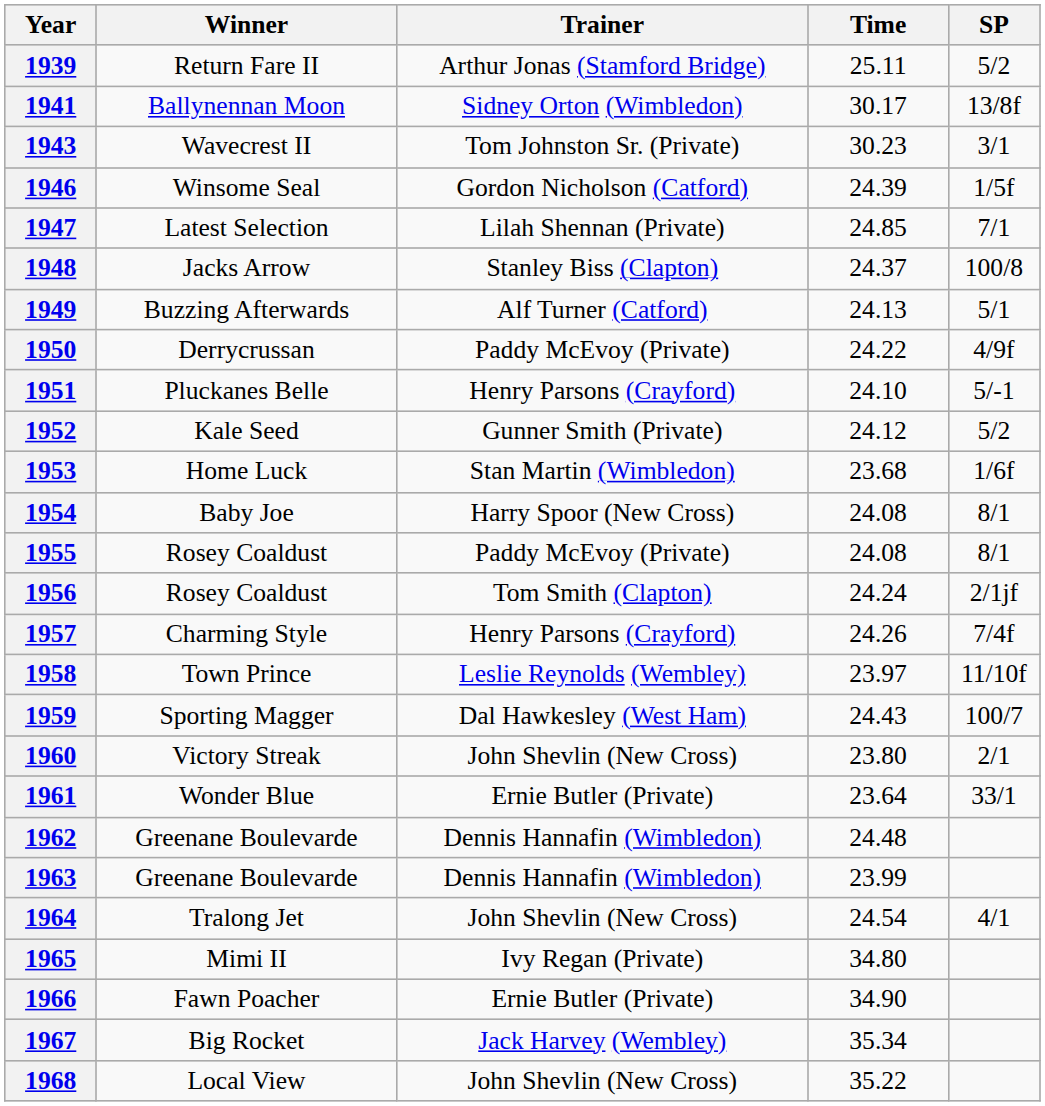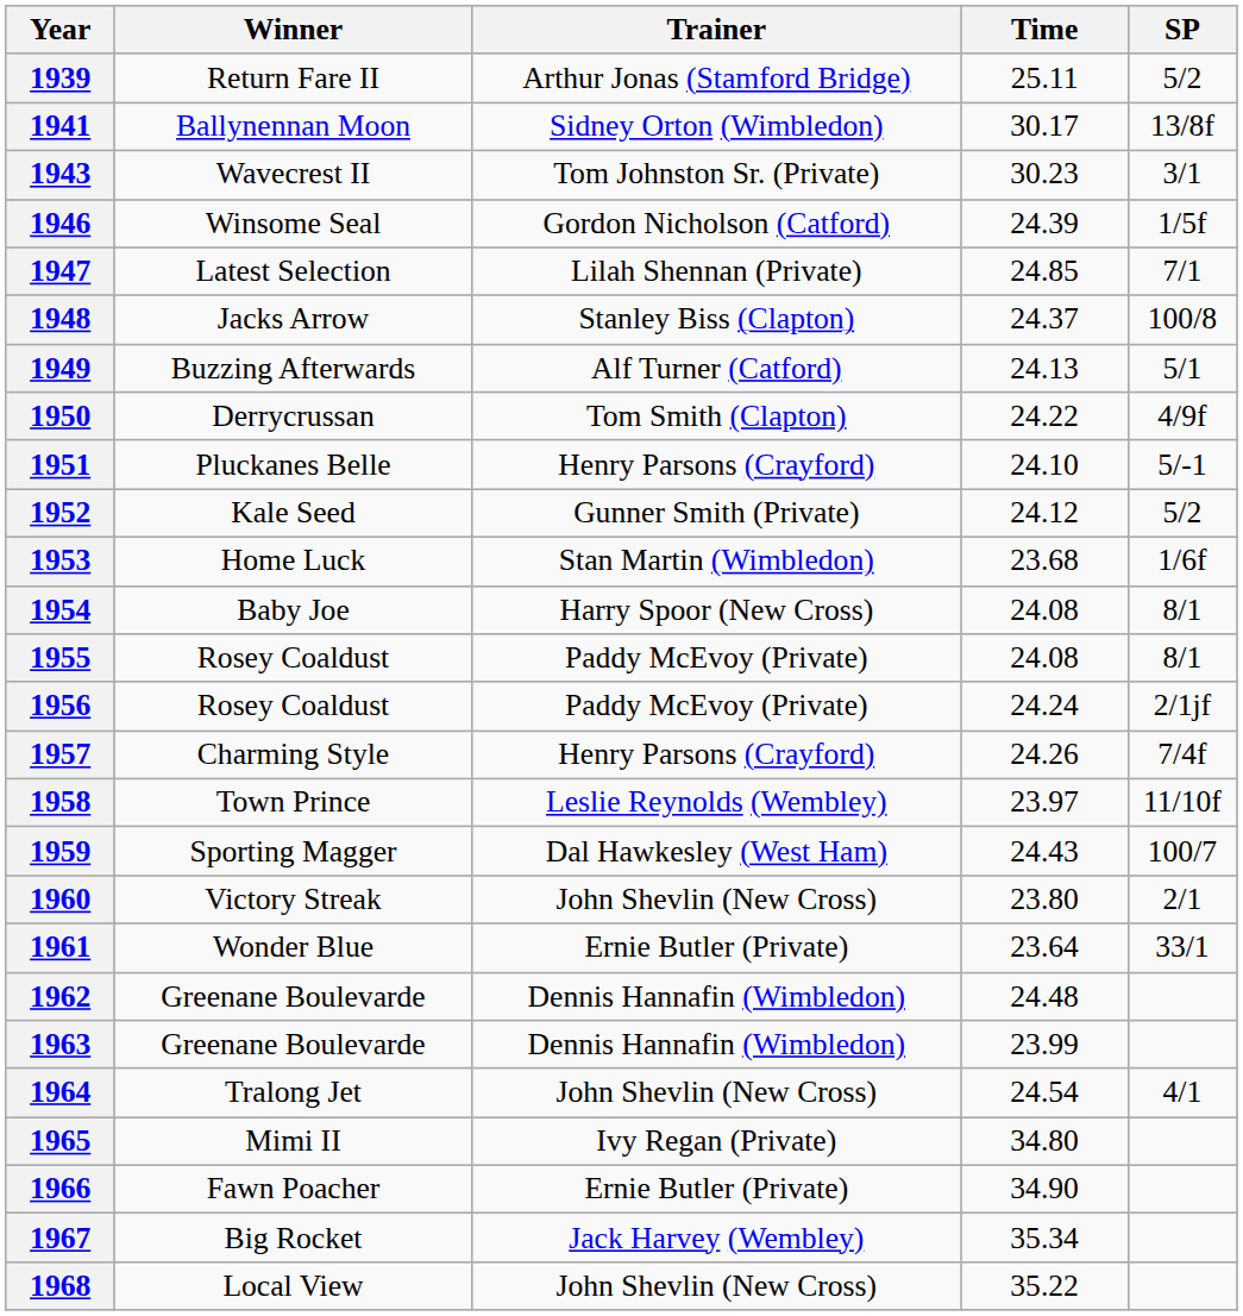 <table class="wikitable" style="text-align:center">
 <tr>
 <th width=50>Year</th>
 <th width=180>Winner</th>
 <th width=250>Trainer</th>
 <th width=80>Time</th>
 <th width=50>SP</th>
 </tr>
 <tr>
 <th><a href='#'>1939</a></th>
 <td>Return Fare II</td>
 <td>Arthur Jonas <a href='#'>(Stamford Bridge)</a></td>
 <td>25.11</td>
 <td>5/2</td>
 </tr>
 <tr>
 <th><a href='#'>1941</a></th>
 <td><a href='#'>Ballynennan Moon</a></td>
 <td><a href='#'>Sidney Orton</a> <a href='#'>(Wimbledon)</a></td>
 <td>30.17</td>
 <td>13/8f</td>
 </tr>
 <tr>
 <th><a href='#'>1943</a></th>
 <td>Wavecrest II</td>
 <td>Tom Johnston Sr. (Private)</td>
 <td>30.23</td>
 <td>3/1</td>
 </tr>
 <tr>
 <th><a href='#'>1946</a></th>
 <td>Winsome Seal</td>
 <td>Gordon Nicholson <a href='#'>(Catford)</a></td>
 <td>24.39</td>
 <td>1/5f</td>
 </tr>
 <tr>
 <th><a href='#'>1947</a></th>
 <td>Latest Selection</td>
 <td>Lilah Shennan (Private)</td>
 <td>24.85</td>
 <td>7/1</td>
 </tr>
 <tr>
 <th><a href='#'>1948</a></th>
 <td>Jacks Arrow</td>
 <td>Stanley Biss <a href='#'>(Clapton)</a></td>
 <td>24.37</td>
 <td>100/8</td>
 </tr>
 <tr>
 <th><a href='#'>1949</a></th>
 <td>Buzzing Afterwards</td>
 <td>Alf Turner <a href='#'>(Catford)</a></td>
 <td>24.13</td>
 <td>5/1</td>
 </tr>
 <tr>
 <th><a href='#'>1950</a></th>
 <td>Derrycrussan</td>
-<td>Paddy McEvoy (Private)</td>
+<td>Tom Smith <a href='#'>(Clapton)</a></td>
 <td>24.22</td>
 <td>4/9f</td>
 </tr>
 <tr>
 <th><a href='#'>1951</a></th>
 <td>Pluckanes Belle</td>
 <td>Henry Parsons <a href='#'>(Crayford)</a></td>
 <td>24.10</td>
 <td>5/-1</td>
 </tr>
 <tr>
 <th><a href='#'>1952</a></th>
 <td>Kale Seed</td>
 <td>Gunner Smith (Private)</td>
 <td>24.12</td>
 <td>5/2</td>
 </tr>
 <tr>
 <th><a href='#'>1953</a></th>
 <td>Home Luck</td>
 <td>Stan Martin <a href='#'>(Wimbledon)</a></td>
 <td>23.68</td>
 <td>1/6f</td>
 </tr>
 <tr>
 <th><a href='#'>1954</a></th>
 <td>Baby Joe</td>
 <td>Harry Spoor (New Cross)</td>
 <td>24.08</td>
 <td>8/1</td>
 </tr>
 <tr>
 <th><a href='#'>1955</a></th>
 <td>Rosey Coaldust</td>
 <td>Paddy McEvoy (Private)</td>
 <td>24.08</td>
 <td>8/1</td>
 </tr>
 <tr>
 <th><a href='#'>1956</a></th>
 <td>Rosey Coaldust</td>
-<td>Tom Smith <a href='#'>(Clapton)</a></td>
+<td>Paddy McEvoy (Private)</td>
 <td>24.24</td>
 <td>2/1jf</td>
 </tr>
 <tr>
 <th><a href='#'>1957</a></th>
 <td>Charming Style</td>
 <td>Henry Parsons <a href='#'>(Crayford)</a></td>
 <td>24.26</td>
 <td>7/4f</td>
 </tr>
 <tr>
 <th><a href='#'>1958</a></th>
 <td>Town Prince</td>
 <td><a href='#'>Leslie Reynolds</a> <a href='#'>(Wembley)</a></td>
 <td>23.97</td>
 <td>11/10f</td>
 </tr>
 <tr>
 <th><a href='#'>1959</a></th>
 <td>Sporting Magger</td>
 <td>Dal Hawkesley <a href='#'>(West Ham)</a></td>
 <td>24.43</td>
 <td>100/7</td>
 </tr>
 <tr>
 <th><a href='#'>1960</a></th>
 <td>Victory Streak</td>
 <td>John Shevlin (New Cross)</td>
 <td>23.80</td>
 <td>2/1</td>
 </tr>
 <tr>
 <th><a href='#'>1961</a></th>
 <td>Wonder Blue</td>
 <td>Ernie Butler (Private)</td>
 <td>23.64</td>
 <td>33/1</td>
 </tr>
 <tr>
 <th><a href='#'>1962</a></th>
 <td>Greenane Boulevarde</td>
 <td>Dennis Hannafin <a href='#'>(Wimbledon)</a></td>
 <td>24.48</td>
 <td></td>
 </tr>
 <tr>
 <th><a href='#'>1963</a></th>
 <td>Greenane Boulevarde</td>
 <td>Dennis Hannafin <a href='#'>(Wimbledon)</a></td>
 <td>23.99</td>
 <td></td>
 </tr>
 <tr>
 <th><a href='#'>1964</a></th>
 <td>Tralong Jet</td>
 <td>John Shevlin (New Cross)</td>
 <td>24.54</td>
 <td>4/1</td>
 </tr>
 <tr>
 <th><a href='#'>1965</a></th>
 <td>Mimi II</td>
 <td>Ivy Regan (Private)</td>
 <td>34.80</td>
 <td></td>
 </tr>
 <tr>
 <th><a href='#'>1966</a></th>
 <td>Fawn Poacher</td>
 <td>Ernie Butler (Private)</td>
 <td>34.90</td>
 <td></td>
 </tr>
 <tr>
 <th><a href='#'>1967</a></th>
 <td>Big Rocket</td>
 <td><a href='#'>Jack Harvey</a> <a href='#'>(Wembley)</a></td>
 <td>35.34</td>
 <td></td>
 </tr>
 <tr>
 <th><a href='#'>1968</a></th>
 <td>Local View</td>
 <td>John Shevlin (New Cross)</td>
 <td>35.22</td>
 <td></td>
 </tr>
 </table>
